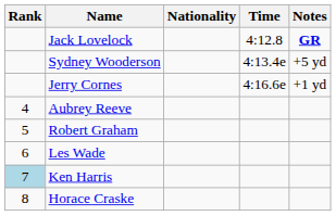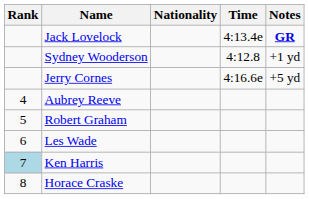 <table class="wikitable sortable" style=" text-align:center">
 <tr>
 <th>Rank</th>
 <th>Name</th>
 <th>Nationality</th>
 <th>Time</th>
 <th>Notes</th>
 </tr>
 <tr>
 <td></td>
 <td align=left><a href='#'>Jack Lovelock</a></td>
 <td align=left></td>
-<td>4:12.8</td>
+<td>4:13.4e</td>
 <td><strong><a href='#'>GR</a></strong></td>
 </tr>
 <tr>
 <td></td>
 <td align=left><a href='#'>Sydney Wooderson</a></td>
 <td align=left></td>
-<td>4:13.4e</td>
-<td>+5 yd</td>
+<td>4:12.8</td>
+<td>+1 yd</td>
 </tr>
 <tr>
 <td></td>
 <td align=left><a href='#'>Jerry Cornes</a></td>
 <td align=left></td>
 <td>4:16.6e</td>
-<td>+1 yd</td>
+<td>+5 yd</td>
 </tr>
 <tr>
 <td>4</td>
 <td align=left><a href='#'>Aubrey Reeve</a></td>
 <td align=left></td>
 <td></td>
 <td></td>
 </tr>
 <tr>
 <td>5</td>
 <td align=left><a href='#'>Robert Graham</a></td>
 <td align=left></td>
 <td></td>
 <td></td>
 </tr>
 <tr>
 <td>6</td>
 <td align=left><a href='#'>Les Wade</a></td>
 <td align=left></td>
 <td></td>
 <td></td>
 </tr>
 <tr>
 <td style="background: lightblue;">7</td>
 <td align=left><a href='#'>Ken Harris</a></td>
 <td align=left></td>
 <td></td>
 <td></td>
 </tr>
 <tr>
 <td>8</td>
 <td align=left><a href='#'>Horace Craske</a></td>
 <td align=left></td>
 <td></td>
 <td></td>
 </tr>
 </table>
